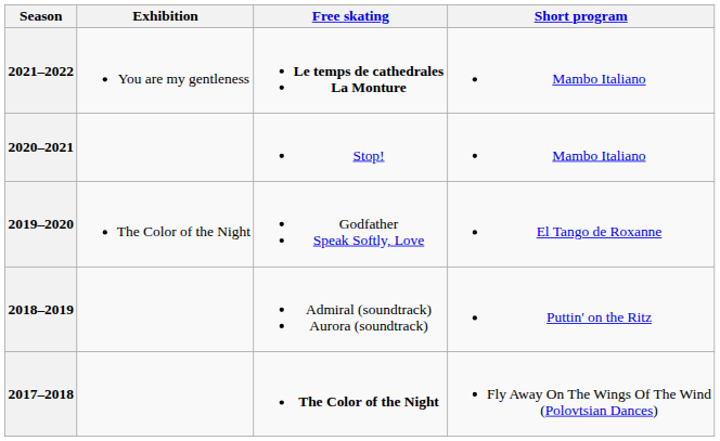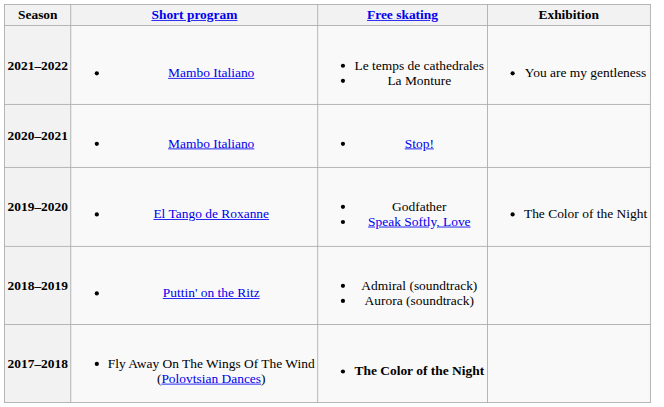 <table class=wikitable style=text-align:center>
 <tr>
 <th>Season</th>
+<th><a href='#'>Short program</a></th>
+<th><a href='#'>Free skating</a></th>
 <th>Exhibition</th>
-<th><a href='#'>Free skating</a></th>
-<th><a href='#'>Short program</a></th>
 </tr>
 <tr>
 <th>2021–2022 <br> </th>
+<td><br><ul><li><a href='#'>Mambo Italiano</a> <br> </li></ul></td>
+<td><br><ul><li>Le temps de cathedrales <br> </li><li>La Monture <br></li></ul></td>
 <td><br><ul><li>You are my gentleness <br> </li></ul></td>
-<td><strong><br><ul><li>Le temps de cathedrales <br> </li><li>La Monture <br></li></ul></strong></td>
-<td><br><ul><li><a href='#'>Mambo Italiano</a> <br> </li></ul></td>
 </tr>
 <tr>
 <th>2020–2021 <br> </th>
+<td><br><ul><li><a href='#'>Mambo Italiano</a> <br> </li></ul></td>
+<td><br><ul><li><a href='#'>Stop!</a> <br></li></ul></td>
 <td></td>
-<td><br><ul><li><a href='#'>Stop!</a> <br></li></ul></td>
-<td><br><ul><li><a href='#'>Mambo Italiano</a> <br> </li></ul></td>
 </tr>
 <tr>
 <th>2019–2020 <br> </th>
+<td><br><ul><li><a href='#'>El Tango de Roxanne</a> <br> </li></ul></td>
+<td><br><ul><li>Godfather <br> </li><li><a href='#'>Speak Softly, Love</a> <br> </li></ul></td>
 <td><br><ul><li>The Color of the Night <br> </li></ul></td>
-<td><br><ul><li>Godfather <br> </li><li><a href='#'>Speak Softly, Love</a> <br> </li></ul></td>
-<td><br><ul><li><a href='#'>El Tango de Roxanne</a> <br> </li></ul></td>
 </tr>
 <tr>
 <th>2018–2019 <br> </th>
+<td><br><ul><li><a href='#'>Puttin' on the Ritz</a> <br> </li></ul></td>
+<td><br><ul><li>Admiral (soundtrack) <br> </li><li>Aurora (soundtrack)</li></ul></td>
 <td></td>
-<td><br><ul><li>Admiral (soundtrack) <br> </li><li>Aurora (soundtrack)</li></ul></td>
-<td><br><ul><li><a href='#'>Puttin' on the Ritz</a> <br> </li></ul></td>
 </tr>
 <tr>
 <th>2017–2018</th>
+<td><br><ul><li>Fly Away On The Wings Of The Wind <br>(<a href='#'>Polovtsian Dances</a>) <br> </li></ul></td>
+<td><strong><br><ul><li>The Color of the Night <br> </li></ul></strong></td>
 <td></td>
-<td><strong><br><ul><li>The Color of the Night <br> </li></ul></strong></td>
-<td><br><ul><li>Fly Away On The Wings Of The Wind <br>(<a href='#'>Polovtsian Dances</a>) <br> </li></ul></td>
 </tr>
 </table>
